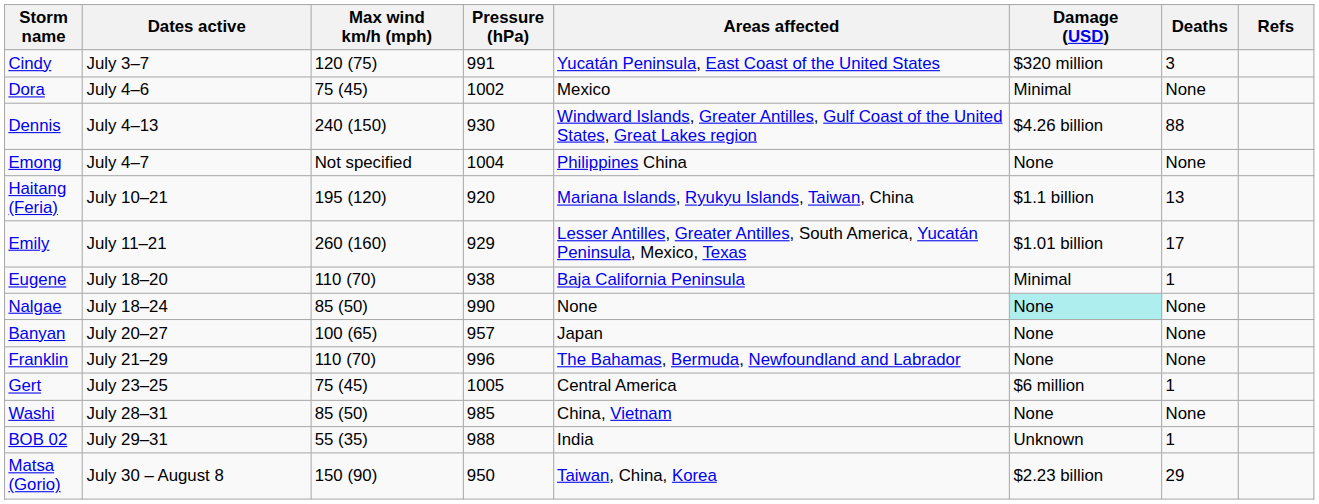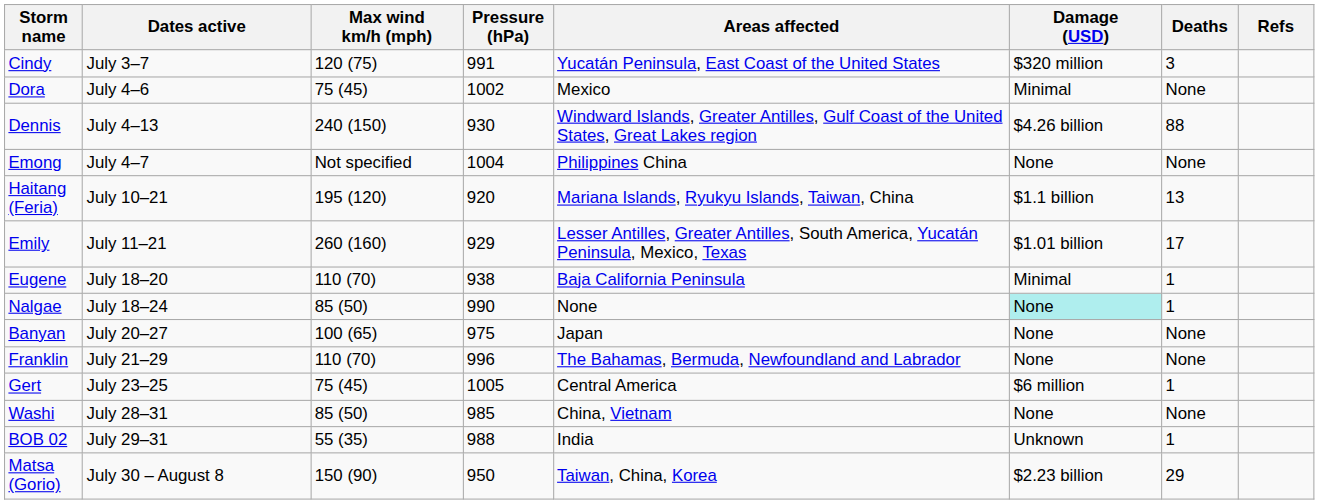 <table class="wikitable sortable">
 <tr>
 <th width="5%">Storm name</th>
 <th width="15%">Dates active</th>
 <th width="10%">Max wind<br>km/h (mph)</th>
 <th width="5%">Pressure<br>(hPa)</th>
 <th width="30%">Areas affected</th>
 <th width="10%">Damage<br>(<a href='#'>USD</a>)</th>
 <th width="5%">Deaths</th>
 <th width="5%">Refs</th>
 </tr>
 <tr>
 <td><a href='#'>Cindy</a></td>
 <td>July 3–7</td>
 <td>120 (75)</td>
 <td>991</td>
 <td><a href='#'>Yucatán Peninsula</a>, <a href='#'>East Coast of the United States</a></td>
 <td>$320 million</td>
 <td>3</td>
 <td></td>
 </tr>
 <tr>
 <td><a href='#'>Dora</a></td>
 <td>July 4–6</td>
 <td>75 (45)</td>
 <td>1002</td>
 <td>Mexico</td>
 <td>Minimal</td>
 <td>None</td>
 <td></td>
 </tr>
 <tr>
 <td><a href='#'>Dennis</a></td>
 <td>July 4–13</td>
 <td>240 (150)</td>
 <td>930</td>
 <td><a href='#'>Windward Islands</a>, <a href='#'>Greater Antilles</a>, <a href='#'>Gulf Coast of the United States</a>, <a href='#'>Great Lakes region</a></td>
 <td>$4.26 billion</td>
 <td>88</td>
 <td></td>
 </tr>
 <tr>
 <td><a href='#'>Emong</a></td>
 <td>July 4–7</td>
 <td>Not specified</td>
 <td>1004</td>
 <td><a href='#'>Philippines</a> China</td>
 <td>None</td>
 <td>None</td>
 <td></td>
 </tr>
 <tr>
 <td><a href='#'>Haitang (Feria)</a></td>
 <td>July 10–21</td>
 <td>195 (120)</td>
 <td>920</td>
 <td><a href='#'>Mariana Islands</a>, <a href='#'>Ryukyu Islands</a>, <a href='#'>Taiwan</a>, China</td>
 <td>$1.1 billion</td>
 <td>13</td>
 <td></td>
 </tr>
 <tr>
 <td><a href='#'>Emily</a></td>
 <td>July 11–21</td>
 <td>260 (160)</td>
 <td>929</td>
 <td><a href='#'>Lesser Antilles</a>, <a href='#'>Greater Antilles</a>, South America, <a href='#'>Yucatán Peninsula</a>, Mexico, <a href='#'>Texas</a></td>
 <td>$1.01 billion</td>
 <td>17</td>
 <td></td>
 </tr>
 <tr>
 <td><a href='#'>Eugene</a></td>
 <td>July 18–20</td>
 <td>110 (70)</td>
 <td>938</td>
 <td><a href='#'>Baja California Peninsula</a></td>
 <td>Minimal</td>
 <td>1</td>
 <td></td>
 </tr>
 <tr>
 <td><a href='#'>Nalgae</a></td>
 <td>July 18–24</td>
 <td>85 (50)</td>
 <td>990</td>
 <td>None</td>
 <td style="background: paleturquoise;">None</td>
-<td>None</td>
+<td>1</td>
 <td></td>
 </tr>
 <tr>
 <td><a href='#'>Banyan</a></td>
 <td>July 20–27</td>
 <td>100 (65)</td>
-<td>957</td>
+<td>975</td>
 <td>Japan</td>
 <td>None</td>
 <td>None</td>
 <td></td>
 </tr>
 <tr>
 <td><a href='#'>Franklin</a></td>
 <td>July 21–29</td>
 <td>110 (70)</td>
 <td>996</td>
 <td><a href='#'>The Bahamas</a>, <a href='#'>Bermuda</a>, <a href='#'>Newfoundland and Labrador</a></td>
 <td>None</td>
 <td>None</td>
 <td></td>
 </tr>
 <tr>
 <td><a href='#'>Gert</a></td>
 <td>July 23–25</td>
 <td>75 (45)</td>
 <td>1005</td>
 <td>Central America</td>
 <td>$6 million</td>
 <td>1</td>
 <td></td>
 </tr>
 <tr>
 <td><a href='#'>Washi</a></td>
 <td>July 28–31</td>
 <td>85 (50)</td>
 <td>985</td>
 <td>China, <a href='#'>Vietnam</a></td>
 <td>None</td>
 <td>None</td>
 <td></td>
 </tr>
 <tr>
 <td><a href='#'>BOB 02</a></td>
 <td>July 29–31</td>
 <td>55 (35)</td>
 <td>988</td>
 <td>India</td>
 <td>Unknown</td>
 <td>1</td>
 <td></td>
 </tr>
 <tr>
 <td><a href='#'>Matsa (Gorio)</a></td>
 <td>July 30 – August 8</td>
 <td>150 (90)</td>
 <td>950</td>
 <td><a href='#'>Taiwan</a>, China, <a href='#'>Korea</a></td>
 <td>$2.23 billion</td>
 <td>29</td>
 <td></td>
 </tr>
 </table>
